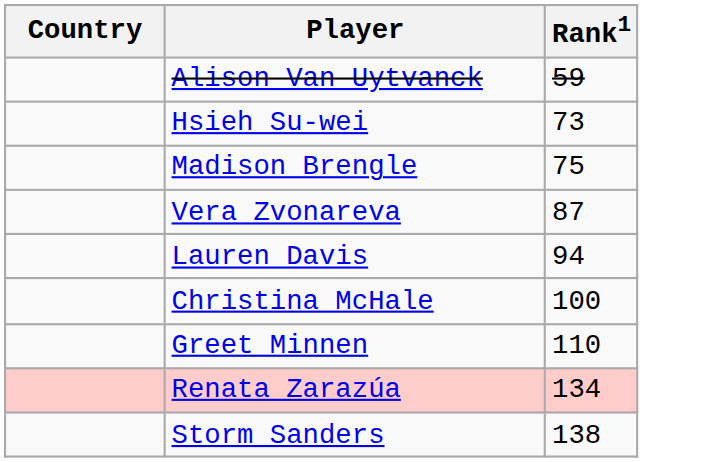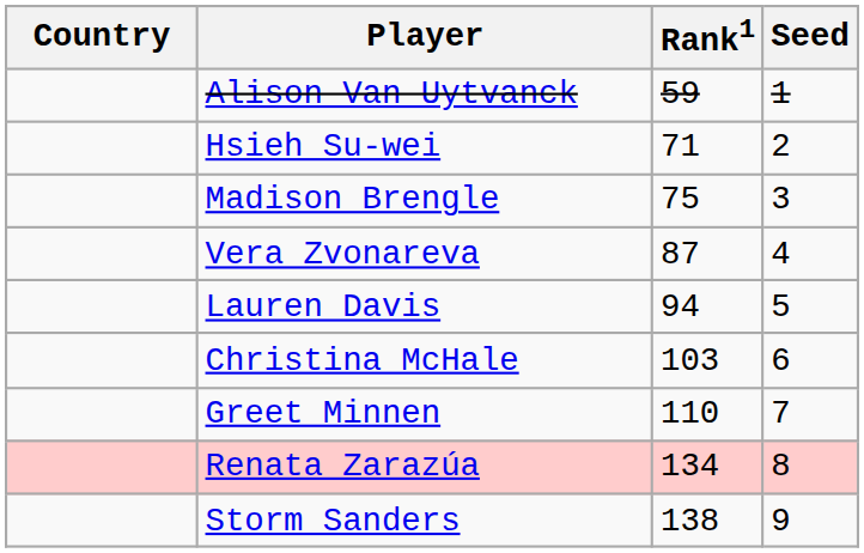 <table class="sortable wikitable">
 <tr>
 <th width="70">Country</th>
 <th width="175">Player</th>
 <th>Rank<sup>1</sup></th>
+<th>Seed</th>
 </tr>
 <tr>
 <td><s></s></td>
 <td><s><a href='#'>Alison Van Uytvanck</a></s></td>
 <td><s>59</s></td>
+<td><s>1</s></td>
 </tr>
 <tr>
 <td></td>
 <td><a href='#'>Hsieh Su-wei</a></td>
-<td>73</td>
+<td>71</td>
+<td>2</td>
 </tr>
 <tr>
 <td></td>
 <td><a href='#'>Madison Brengle</a></td>
 <td>75</td>
+<td>3</td>
 </tr>
 <tr>
 <td></td>
 <td><a href='#'>Vera Zvonareva</a></td>
 <td>87</td>
+<td>4</td>
 </tr>
 <tr>
 <td></td>
 <td><a href='#'>Lauren Davis</a></td>
 <td>94</td>
+<td>5</td>
 </tr>
 <tr>
 <td></td>
 <td><a href='#'>Christina McHale</a></td>
-<td>100</td>
+<td>103</td>
+<td>6</td>
 </tr>
 <tr>
 <td></td>
 <td><a href='#'>Greet Minnen</a></td>
 <td>110</td>
+<td>7</td>
 </tr>
 <tr style="background:#fcc;">
 <td></td>
 <td><a href='#'>Renata Zarazúa</a></td>
 <td>134</td>
+<td>8</td>
 </tr>
 <tr>
 <td></td>
 <td><a href='#'>Storm Sanders</a></td>
 <td>138</td>
+<td>9</td>
 </tr>
 </table>
